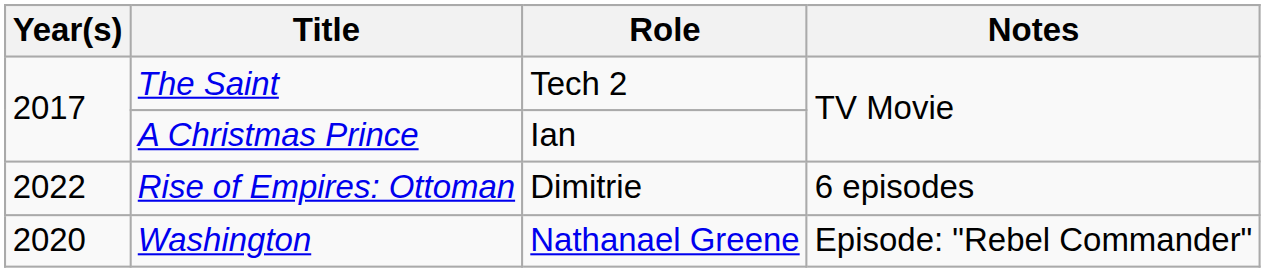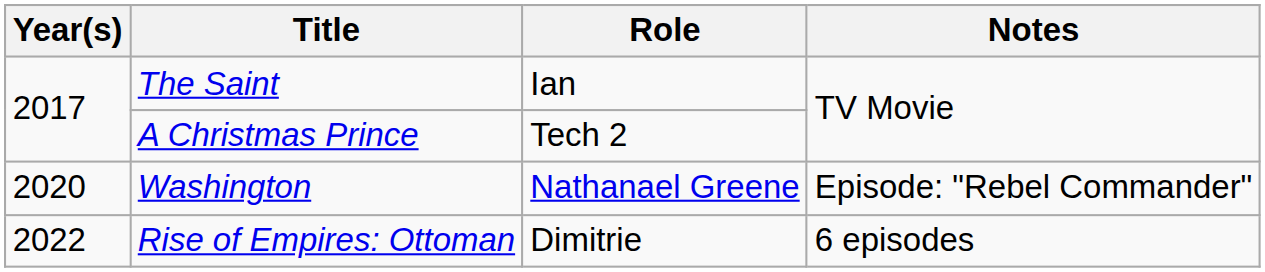 <table class="sortable wikitable">
 <tr>
 <th>Year(s)</th>
 <th>Title</th>
 <th>Role</th>
 <th>Notes</th>
 </tr>
 <tr>
 <td rowspan="2">2017</td>
 <td><em><a href='#'>The Saint</a></em></td>
-<td>Tech 2</td>
+<td>Ian</td>
 <td rowspan="2">TV Movie</td>
 </tr>
 <tr>
 <td><em><a href='#'>A Christmas Prince</a></em></td>
-<td>Ian</td>
+<td>Tech 2</td>
+</tr>
+<tr>
+<td>2020</td>
+<td><em><a href='#'>Washington</a></em></td>
+<td><a href='#'>Nathanael Greene</a></td>
+<td>Episode: "Rebel Commander"</td>
 </tr>
 <tr>
 <td>2022</td>
 <td><em><a href='#'>Rise of Empires: Ottoman</a></em></td>
 <td>Dimitrie</td>
 <td>6 episodes</td>
 </tr>
-<tr>
-<td>2020</td>
-<td><em><a href='#'>Washington</a></em></td>
-<td><a href='#'>Nathanael Greene</a></td>
-<td>Episode: "Rebel Commander"</td>
-</tr>
 </table>
